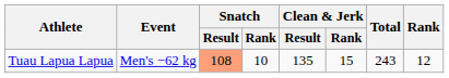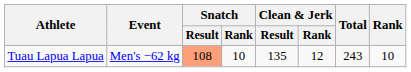 <table class="wikitable" style="font-size:90%">
 <tr>
 <th rowspan="2">Athlete</th>
 <th rowspan="2">Event</th>
 <th colspan="2">Snatch</th>
 <th colspan="2">Clean & Jerk</th>
 <th rowspan="2">Total</th>
 <th rowspan="2">Rank</th>
 </tr>
 <tr style="font-size:95%">
 <th>Result</th>
 <th>Rank</th>
 <th>Result</th>
 <th>Rank</th>
 </tr>
 <tr align="center">
 <td align="left"><a href='#'>Tuau Lapua Lapua</a></td>
 <td align="left"><a href='#'>Men's −62 kg</a></td>
 <td style="background: lightsalmon;">108</td>
 <td>10</td>
 <td>135</td>
-<td>15</td>
+<td>12</td>
 <td>243</td>
-<td>12</td>
+<td>10</td>
 </tr>
 </table>
